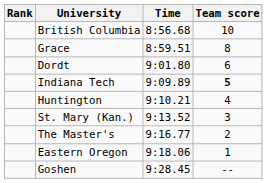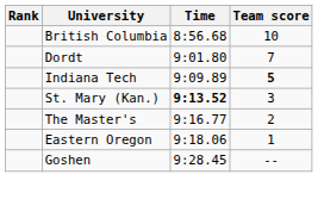 <table class="wikitable sortable" style="text-align:center">
 <tr>
 <th>Rank</th>
 <th>University</th>
 <th>Time</th>
 <th>Team score</th>
 </tr>
 <tr>
 <td></td>
 <td align=left>British Columbia</td>
 <td>8:56.68</td>
 <td>10</td>
 </tr>
 <tr>
 <td></td>
-<td align=left>Grace</td>
-<td>8:59.51</td>
-<td>8</td>
-</tr>
-<tr>
-<td></td>
 <td align=left>Dordt</td>
 <td>9:01.80</td>
-<td>6</td>
+<td>7</td>
 </tr>
 <tr>
 <td></td>
 <td align=left>Indiana Tech</td>
 <td>9:09.89</td>
 <td><strong>5</strong></td>
 </tr>
 <tr>
 <td></td>
-<td align=left>Huntington</td>
-<td>9:10.21</td>
-<td>4</td>
-</tr>
-<tr>
-<td></td>
 <td align=left>St. Mary (Kan.)</td>
-<td>9:13.52</td>
+<td><strong>9:13.52</strong></td>
 <td>3</td>
 </tr>
 <tr>
 <td></td>
 <td align=left>The Master's</td>
 <td>9:16.77</td>
 <td>2</td>
 </tr>
 <tr>
 <td></td>
 <td align=left>Eastern Oregon</td>
 <td>9:18.06</td>
 <td>1</td>
 </tr>
 <tr>
 <td></td>
 <td align=left>Goshen</td>
 <td>9:28.45</td>
 <td>--</td>
 </tr>
 </table>
